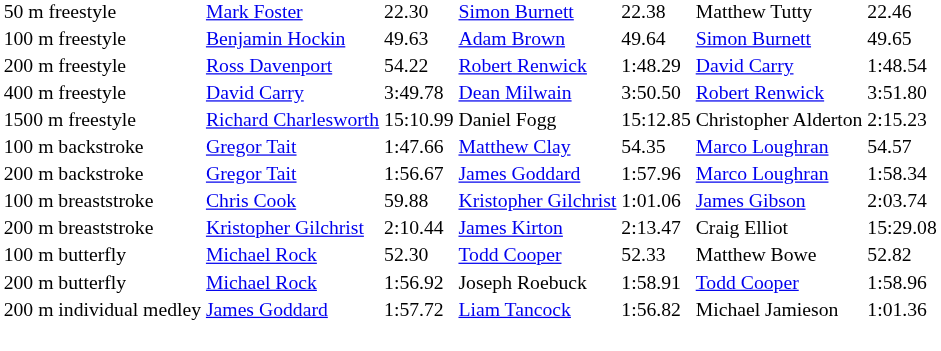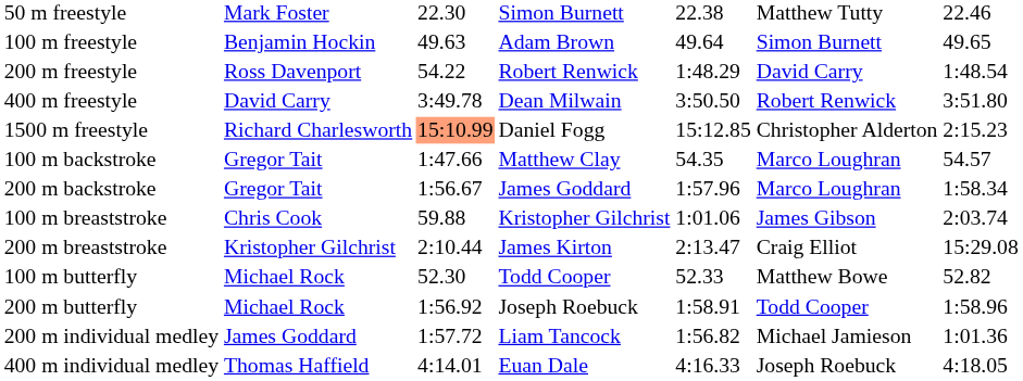 <table>
 <tr>
 <td>50 m freestyle</td>
 <td><a href='#'>Mark Foster</a></td>
 <td>22.30</td>
 <td><a href='#'>Simon Burnett</a></td>
 <td>22.38</td>
 <td>Matthew Tutty</td>
 <td>22.46</td>
 </tr>
 <tr>
 <td>100 m freestyle</td>
 <td><a href='#'>Benjamin Hockin</a></td>
 <td>49.63</td>
 <td><a href='#'>Adam Brown</a></td>
 <td>49.64</td>
 <td><a href='#'>Simon Burnett</a></td>
 <td>49.65</td>
 </tr>
 <tr>
 <td>200 m freestyle</td>
 <td><a href='#'>Ross Davenport</a></td>
 <td>54.22</td>
 <td><a href='#'>Robert Renwick</a></td>
 <td>1:48.29</td>
 <td><a href='#'>David Carry</a></td>
 <td>1:48.54</td>
 </tr>
 <tr>
 <td>400 m freestyle</td>
 <td><a href='#'>David Carry</a></td>
 <td>3:49.78</td>
 <td><a href='#'>Dean Milwain</a></td>
 <td>3:50.50</td>
 <td><a href='#'>Robert Renwick</a></td>
 <td>3:51.80</td>
 </tr>
 <tr>
 <td>1500 m freestyle</td>
 <td><a href='#'>Richard Charlesworth</a></td>
-<td>15:10.99</td>
+<td style="background: lightsalmon;">15:10.99</td>
 <td>Daniel Fogg</td>
 <td>15:12.85</td>
 <td>Christopher Alderton</td>
 <td>2:15.23</td>
 </tr>
 <tr>
 <td>100 m backstroke</td>
 <td><a href='#'>Gregor Tait</a></td>
 <td>1:47.66</td>
 <td><a href='#'>Matthew Clay</a></td>
 <td>54.35</td>
 <td><a href='#'>Marco Loughran</a></td>
 <td>54.57</td>
 </tr>
 <tr>
 <td>200 m backstroke</td>
 <td><a href='#'>Gregor Tait</a></td>
 <td>1:56.67</td>
 <td><a href='#'>James Goddard</a></td>
 <td>1:57.96</td>
 <td><a href='#'>Marco Loughran</a></td>
 <td>1:58.34</td>
 </tr>
 <tr>
 <td>100 m breaststroke</td>
 <td><a href='#'>Chris Cook</a></td>
 <td>59.88</td>
 <td><a href='#'>Kristopher Gilchrist</a></td>
 <td>1:01.06</td>
 <td><a href='#'>James Gibson</a></td>
 <td>2:03.74</td>
 </tr>
 <tr>
 <td>200 m breaststroke</td>
 <td><a href='#'>Kristopher Gilchrist</a></td>
 <td>2:10.44</td>
 <td><a href='#'>James Kirton</a></td>
 <td>2:13.47</td>
 <td>Craig Elliot</td>
 <td>15:29.08</td>
 </tr>
 <tr>
 <td>100 m butterfly</td>
 <td><a href='#'>Michael Rock</a></td>
 <td>52.30</td>
 <td><a href='#'>Todd Cooper</a></td>
 <td>52.33</td>
 <td>Matthew Bowe</td>
 <td>52.82</td>
 </tr>
 <tr>
 <td>200 m butterfly</td>
 <td><a href='#'>Michael Rock</a></td>
 <td>1:56.92</td>
 <td>Joseph Roebuck</td>
 <td>1:58.91</td>
 <td><a href='#'>Todd Cooper</a></td>
 <td>1:58.96</td>
 </tr>
 <tr>
 <td>200 m individual medley</td>
 <td><a href='#'>James Goddard</a></td>
 <td>1:57.72</td>
 <td><a href='#'>Liam Tancock</a></td>
 <td>1:56.82</td>
 <td>Michael Jamieson</td>
 <td>1:01.36</td>
 </tr>
+<tr>
+<td>400 m individual medley</td>
+<td><a href='#'>Thomas Haffield</a></td>
+<td>4:14.01</td>
+<td><a href='#'>Euan Dale</a></td>
+<td>4:16.33</td>
+<td>Joseph Roebuck</td>
+<td>4:18.05</td>
+</tr>
 </table>
